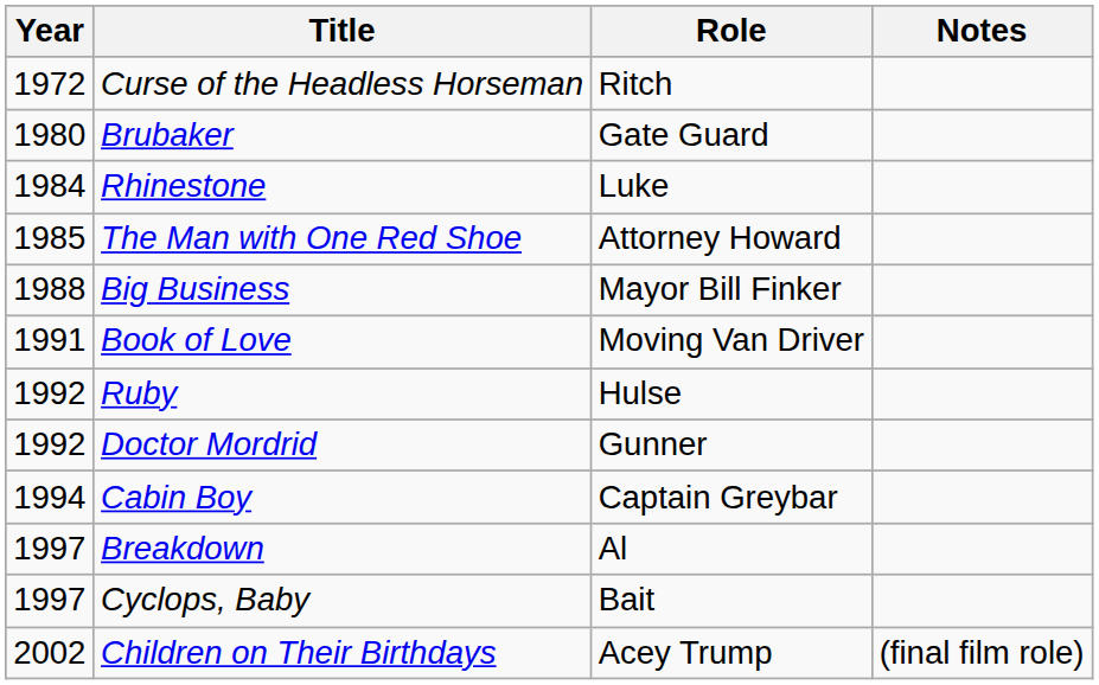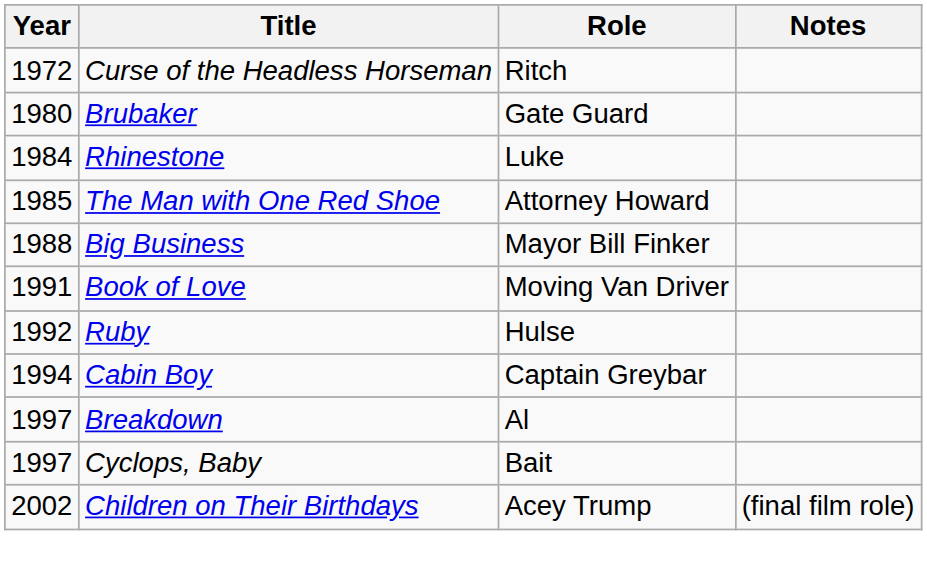 <table class="wikitable">
 <tr>
 <th>Year</th>
 <th>Title</th>
 <th>Role</th>
 <th>Notes</th>
 </tr>
 <tr>
 <td>1972</td>
 <td><em>Curse of the Headless Horseman</em></td>
 <td>Ritch</td>
 <td></td>
 </tr>
 <tr>
 <td>1980</td>
 <td><em><a href='#'>Brubaker</a></em></td>
 <td>Gate Guard</td>
 <td></td>
 </tr>
 <tr>
 <td>1984</td>
 <td><em><a href='#'>Rhinestone</a></em></td>
 <td>Luke</td>
 <td></td>
 </tr>
 <tr>
 <td>1985</td>
 <td><em><a href='#'>The Man with One Red Shoe</a></em></td>
 <td>Attorney Howard</td>
 <td></td>
 </tr>
 <tr>
 <td>1988</td>
 <td><em><a href='#'>Big Business</a></em></td>
 <td>Mayor Bill Finker</td>
 <td></td>
 </tr>
 <tr>
 <td>1991</td>
 <td><em><a href='#'>Book of Love</a></em></td>
 <td>Moving Van Driver</td>
 <td></td>
 </tr>
 <tr>
 <td>1992</td>
 <td><em><a href='#'>Ruby</a></em></td>
 <td>Hulse</td>
 <td></td>
 </tr>
 <tr>
-<td>1992</td>
-<td><em><a href='#'>Doctor Mordrid</a></em></td>
-<td>Gunner</td>
-<td></td>
-</tr>
-<tr>
 <td>1994</td>
 <td><em><a href='#'>Cabin Boy</a></em></td>
 <td>Captain Greybar</td>
 <td></td>
 </tr>
 <tr>
 <td>1997</td>
 <td><em><a href='#'>Breakdown</a></em></td>
 <td>Al</td>
 <td></td>
 </tr>
 <tr>
 <td>1997</td>
 <td><em>Cyclops, Baby</em></td>
 <td>Bait</td>
 <td></td>
 </tr>
 <tr>
 <td>2002</td>
 <td><em><a href='#'>Children on Their Birthdays</a></em></td>
 <td>Acey Trump</td>
 <td>(final film role)</td>
 </tr>
 </table>
